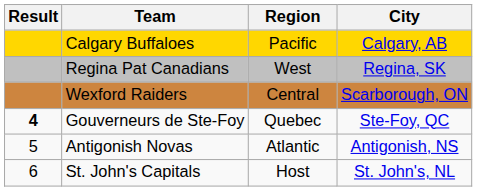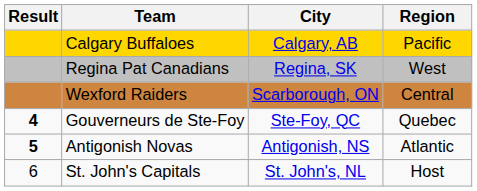 <table class="wikitable" style="text-align: center;">
 <tr>
 <th width=20>Result</th>
 <th>Team</th>
+<th>City</th>
 <th width=80>Region</th>
-<th>City</th>
 </tr>
 <tr align="center" bgcolor=gold>
 <td></td>
 <td align="left">Calgary Buffaloes</td>
+<td><a href='#'>Calgary, AB</a></td>
 <td>Pacific</td>
-<td><a href='#'>Calgary, AB</a></td>
 </tr>
 <tr align="center" bgcolor=silver>
 <td></td>
 <td align="left">Regina Pat Canadians</td>
+<td><a href='#'>Regina, SK</a></td>
 <td>West</td>
-<td><a href='#'>Regina, SK</a></td>
 </tr>
 <tr align="center" bgcolor=Peru>
 <td></td>
 <td align="left">Wexford Raiders</td>
+<td><a href='#'>Scarborough, ON</a></td>
 <td>Central</td>
-<td><a href='#'>Scarborough, ON</a></td>
 </tr>
 <tr>
 <td><strong>4</strong></td>
 <td align="left">Gouverneurs de Ste-Foy</td>
+<td><a href='#'>Ste-Foy, QC</a></td>
 <td>Quebec</td>
-<td><a href='#'>Ste-Foy, QC</a></td>
 </tr>
 <tr>
-<td>5</td>
+<td><strong>5</strong></td>
 <td align="left">Antigonish Novas</td>
+<td><a href='#'>Antigonish, NS</a></td>
 <td>Atlantic</td>
-<td><a href='#'>Antigonish, NS</a></td>
 </tr>
 <tr>
 <td>6</td>
 <td align="left">St. John's Capitals</td>
+<td><a href='#'>St. John's, NL</a></td>
 <td>Host</td>
-<td><a href='#'>St. John's, NL</a></td>
 </tr>
 </table>
